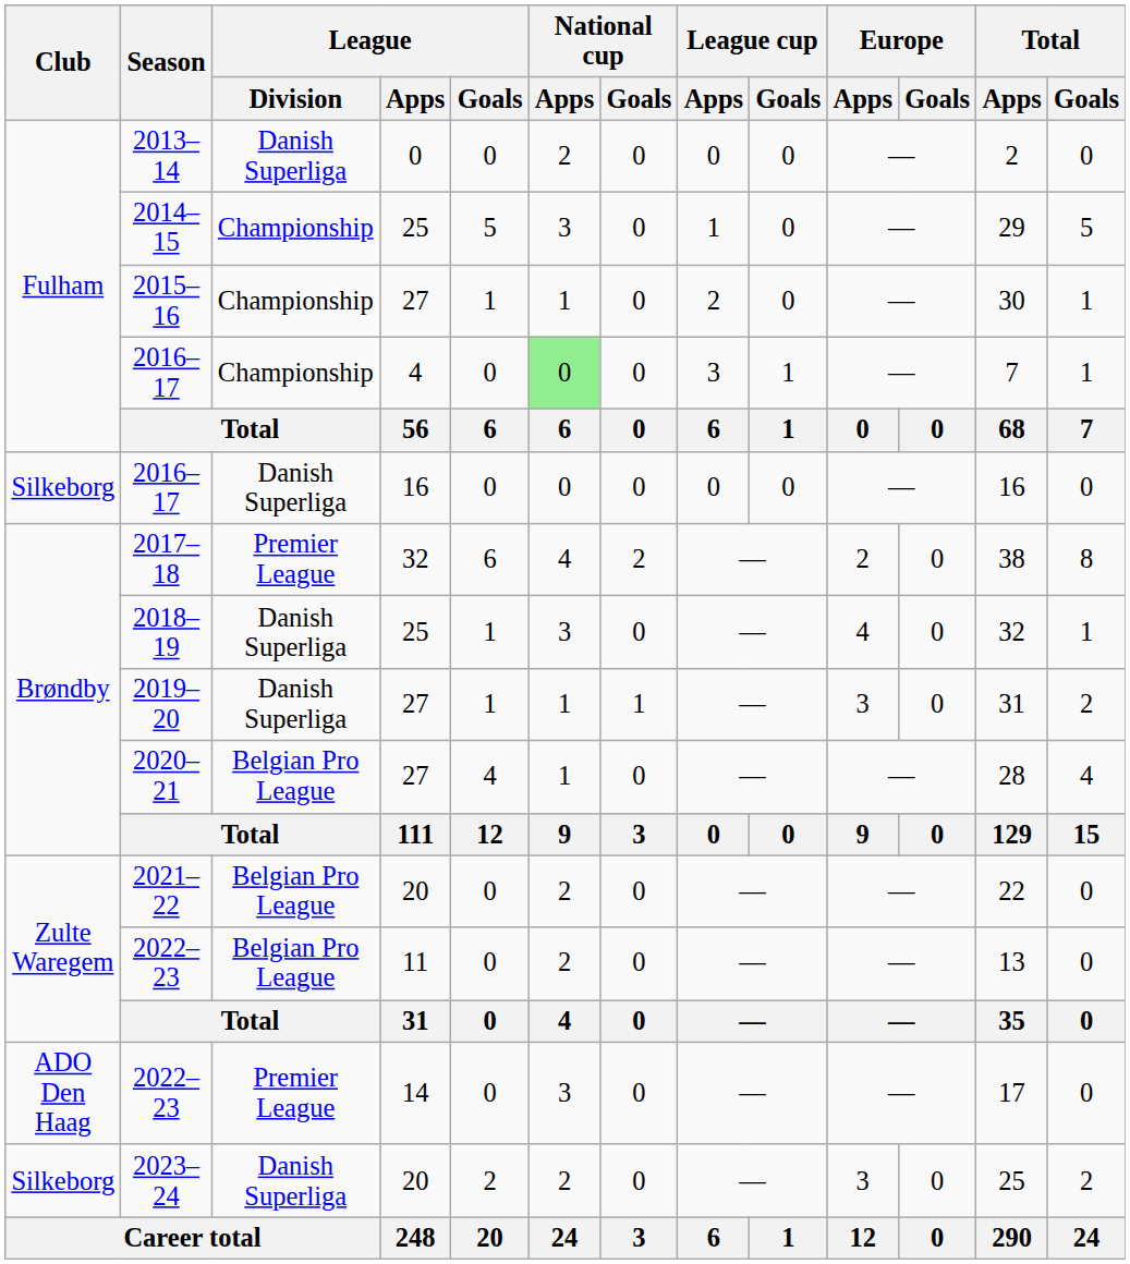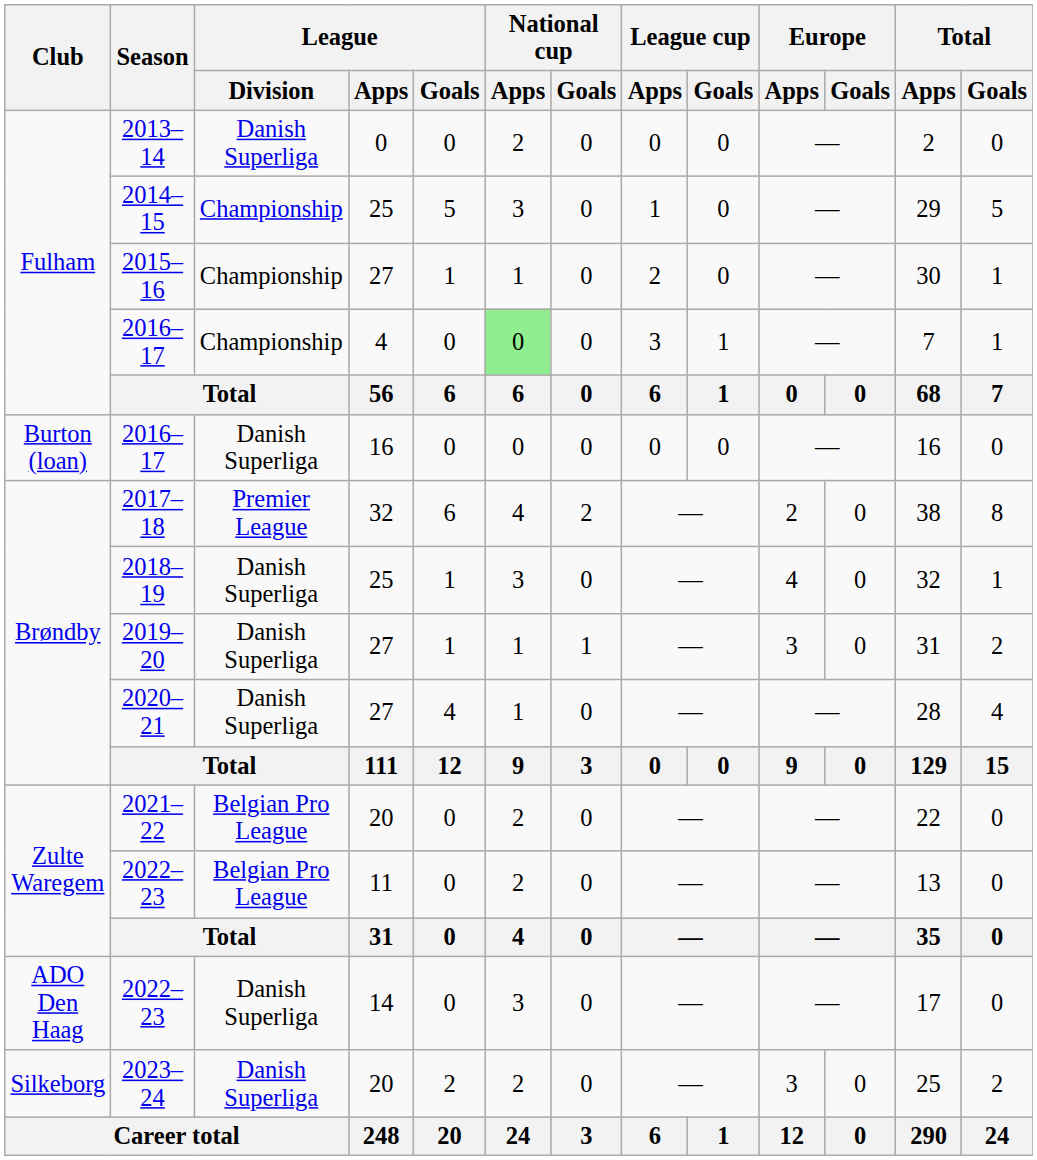 <table class="wikitable" style="text-align:center">
 <tr>
 <th rowspan="2">Club</th>
 <th rowspan="2">Season</th>
 <th colspan="3">League</th>
 <th colspan="2">National cup</th>
 <th colspan="2">League cup</th>
 <th colspan="2">Europe</th>
 <th colspan="2">Total</th>
 </tr>
 <tr>
 <th>Division</th>
 <th>Apps</th>
 <th>Goals</th>
 <th>Apps</th>
 <th>Goals</th>
 <th>Apps</th>
 <th>Goals</th>
 <th>Apps</th>
 <th>Goals</th>
 <th>Apps</th>
 <th>Goals</th>
 </tr>
 <tr>
 <td rowspan="5"><a href='#'>Fulham</a></td>
 <td><a href='#'>2013–14</a></td>
 <td><a href='#'>Danish Superliga</a></td>
 <td>0</td>
 <td>0</td>
 <td>2</td>
 <td>0</td>
 <td>0</td>
 <td>0</td>
 <td colspan="2">—</td>
 <td>2</td>
 <td>0</td>
 </tr>
 <tr>
 <td><a href='#'>2014–15</a></td>
 <td><a href='#'>Championship</a></td>
 <td>25</td>
 <td>5</td>
 <td>3</td>
 <td>0</td>
 <td>1</td>
 <td>0</td>
 <td colspan="2">—</td>
 <td>29</td>
 <td>5</td>
 </tr>
 <tr>
 <td><a href='#'>2015–16</a></td>
 <td>Championship</td>
 <td>27</td>
 <td>1</td>
 <td>1</td>
 <td>0</td>
 <td>2</td>
 <td>0</td>
 <td colspan="2">—</td>
 <td>30</td>
 <td>1</td>
 </tr>
 <tr>
 <td><a href='#'>2016–17</a></td>
 <td>Championship</td>
 <td>4</td>
 <td>0</td>
 <td style="background: lightgreen;">0</td>
 <td>0</td>
 <td>3</td>
 <td>1</td>
 <td colspan="2">—</td>
 <td>7</td>
 <td>1</td>
 </tr>
 <tr>
 <th colspan="2">Total</th>
 <th>56</th>
 <th>6</th>
 <th>6</th>
 <th>0</th>
 <th>6</th>
 <th>1</th>
 <th>0</th>
 <th>0</th>
 <th>68</th>
 <th>7</th>
 </tr>
 <tr>
-<td><a href='#'>Silkeborg</a></td>
+<td><a href='#'>Burton (loan)</a></td>
 <td><a href='#'>2016–17</a></td>
 <td>Danish Superliga</td>
 <td>16</td>
 <td>0</td>
 <td>0</td>
 <td>0</td>
 <td>0</td>
 <td>0</td>
 <td colspan="2">—</td>
 <td>16</td>
 <td>0</td>
 </tr>
 <tr>
 <td rowspan="5"><a href='#'>Brøndby</a></td>
 <td><a href='#'>2017–18</a></td>
 <td><a href='#'>Premier League</a></td>
 <td>32</td>
 <td>6</td>
 <td>4</td>
 <td>2</td>
 <td colspan="2">—</td>
 <td>2</td>
 <td>0</td>
 <td>38</td>
 <td>8</td>
 </tr>
 <tr>
 <td><a href='#'>2018–19</a></td>
 <td>Danish Superliga</td>
 <td>25</td>
 <td>1</td>
 <td>3</td>
 <td>0</td>
 <td colspan="2">—</td>
 <td>4</td>
 <td>0</td>
 <td>32</td>
 <td>1</td>
 </tr>
 <tr>
 <td><a href='#'>2019–20</a></td>
 <td>Danish Superliga</td>
 <td>27</td>
 <td>1</td>
 <td>1</td>
 <td>1</td>
 <td colspan="2">—</td>
 <td>3</td>
 <td>0</td>
 <td>31</td>
 <td>2</td>
 </tr>
 <tr>
 <td><a href='#'>2020–21</a></td>
-<td><a href='#'>Belgian Pro League</a></td>
+<td>Danish Superliga</td>
 <td>27</td>
 <td>4</td>
 <td>1</td>
 <td>0</td>
 <td colspan="2">—</td>
 <td colspan="2">—</td>
 <td>28</td>
 <td>4</td>
 </tr>
 <tr>
 <th colspan="2">Total</th>
 <th>111</th>
 <th>12</th>
 <th>9</th>
 <th>3</th>
 <th>0</th>
 <th>0</th>
 <th>9</th>
 <th>0</th>
 <th>129</th>
 <th>15</th>
 </tr>
 <tr>
 <td rowspan="3"><a href='#'>Zulte Waregem</a></td>
 <td><a href='#'>2021–22</a></td>
 <td><a href='#'>Belgian Pro League</a></td>
 <td>20</td>
 <td>0</td>
 <td>2</td>
 <td>0</td>
 <td colspan="2">—</td>
 <td colspan="2">—</td>
 <td>22</td>
 <td>0</td>
 </tr>
 <tr>
 <td><a href='#'>2022–23</a></td>
 <td><a href='#'>Belgian Pro League</a></td>
 <td>11</td>
 <td>0</td>
 <td>2</td>
 <td>0</td>
 <td colspan="2">—</td>
 <td colspan="2">—</td>
 <td>13</td>
 <td>0</td>
 </tr>
 <tr>
 <th colspan="2">Total</th>
 <th>31</th>
 <th>0</th>
 <th>4</th>
 <th>0</th>
 <th colspan="2">—</th>
 <th colspan="2">—</th>
 <th>35</th>
 <th>0</th>
 </tr>
 <tr>
 <td><a href='#'>ADO Den Haag</a></td>
 <td><a href='#'>2022–23</a></td>
-<td><a href='#'>Premier League</a></td>
+<td>Danish Superliga</td>
 <td>14</td>
 <td>0</td>
 <td>3</td>
 <td>0</td>
 <td colspan="2">—</td>
 <td colspan="2">—</td>
 <td>17</td>
 <td>0</td>
 </tr>
 <tr>
 <td><a href='#'>Silkeborg</a></td>
 <td><a href='#'>2023–24</a></td>
 <td><a href='#'>Danish Superliga</a></td>
 <td>20</td>
 <td>2</td>
 <td>2</td>
 <td>0</td>
 <td colspan="2">—</td>
 <td>3</td>
 <td>0</td>
 <td>25</td>
 <td>2</td>
 </tr>
 <tr>
 <th colspan="3">Career total</th>
 <th>248</th>
 <th>20</th>
 <th>24</th>
 <th>3</th>
 <th>6</th>
 <th>1</th>
 <th>12</th>
 <th>0</th>
 <th>290</th>
 <th>24</th>
 </tr>
 </table>
